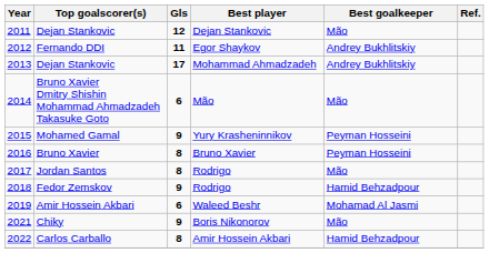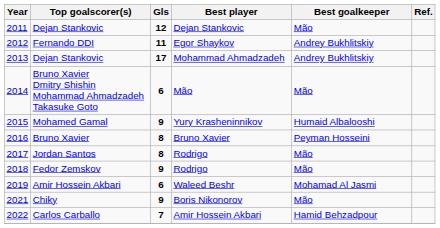 <table class="wikitable">
 <tr>
 <th>Year</th>
 <th width=190>Top goalscorer(s)</th>
 <th>Gls</th>
 <th width=190>Best player</th>
 <th width=190>Best goalkeeper</th>
 <th>Ref.</th>
 </tr>
 <tr>
 <td><a href='#'>2011</a></td>
 <td> <a href='#'>Dejan Stankovic</a></td>
 <td align=center><strong>12</strong></td>
 <td> <a href='#'>Dejan Stankovic</a></td>
 <td> <a href='#'>Mão</a></td>
 <td></td>
 </tr>
 <tr>
 <td><a href='#'>2012</a></td>
 <td> <a href='#'>Fernando DDI</a></td>
 <td align=center><strong>11</strong></td>
 <td> <a href='#'>Egor Shaykov</a></td>
 <td> <a href='#'>Andrey Bukhlitskiy</a></td>
 <td></td>
 </tr>
 <tr>
 <td><a href='#'>2013</a></td>
 <td> <a href='#'>Dejan Stankovic</a></td>
 <td align=center><strong>17</strong></td>
 <td> <a href='#'>Mohammad Ahmadzadeh</a></td>
 <td> <a href='#'>Andrey Bukhlitskiy</a></td>
 <td></td>
 </tr>
 <tr>
 <td><a href='#'>2014</a></td>
 <td> <a href='#'>Bruno Xavier</a><br> <a href='#'>Dmitry Shishin</a><br> <a href='#'>Mohammad Ahmadzadeh</a><br> <a href='#'>Takasuke Goto</a></td>
 <td align=center><strong>6</strong></td>
 <td> <a href='#'>Mão</a></td>
 <td> <a href='#'>Mão</a></td>
 <td></td>
 </tr>
 <tr>
 <td><a href='#'>2015</a></td>
 <td> <a href='#'>Mohamed Gamal</a></td>
 <td align=center><strong>9</strong></td>
 <td> <a href='#'>Yury Krasheninnikov</a></td>
-<td> <a href='#'>Peyman Hosseini</a></td>
+<td> <a href='#'>Humaid Albalooshi</a></td>
 <td></td>
 </tr>
 <tr>
 <td><a href='#'>2016</a></td>
 <td> <a href='#'>Bruno Xavier</a></td>
 <td align=center><strong>8</strong></td>
 <td> <a href='#'>Bruno Xavier</a></td>
 <td> <a href='#'>Peyman Hosseini</a></td>
 <td></td>
 </tr>
 <tr>
 <td><a href='#'>2017</a></td>
 <td> <a href='#'>Jordan Santos</a></td>
 <td align=center><strong>8</strong></td>
 <td> <a href='#'>Rodrigo</a></td>
 <td> <a href='#'>Mão</a></td>
 <td></td>
 </tr>
 <tr>
 <td><a href='#'>2018</a></td>
 <td> <a href='#'>Fedor Zemskov</a></td>
 <td align=center><strong>9</strong></td>
 <td> <a href='#'>Rodrigo</a></td>
-<td> <a href='#'>Hamid Behzadpour</a></td>
+<td> <a href='#'>Mão</a></td>
 <td></td>
 </tr>
 <tr>
 <td><a href='#'>2019</a></td>
 <td> <a href='#'>Amir Hossein Akbari</a></td>
 <td align=center><strong>6</strong></td>
 <td> <a href='#'>Waleed Beshr</a></td>
 <td> <a href='#'>Mohamad Al Jasmi</a></td>
 <td></td>
 </tr>
 <tr>
 <td><a href='#'>2021</a></td>
 <td> <a href='#'>Chiky</a></td>
 <td align=center><strong>9</strong></td>
 <td> <a href='#'>Boris Nikonorov</a></td>
 <td> <a href='#'>Mão</a></td>
 <td></td>
 </tr>
 <tr>
 <td><a href='#'>2022</a></td>
 <td> <a href='#'>Carlos Carballo</a></td>
-<td align=center><strong>8</strong></td>
+<td align=center><strong>7</strong></td>
 <td> <a href='#'>Amir Hossein Akbari</a></td>
 <td> <a href='#'>Hamid Behzadpour</a></td>
 <td></td>
 </tr>
 <tr>
 </tr>
 </table>
